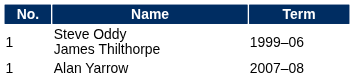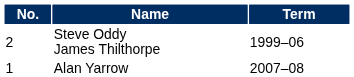 <table class="toccolours" style="width:25em">
 <tr>
 <th style="background:#002d62;color:white;border:#002d62 1px solid">No.</th>
 <th style="background:#002d62;color:white;border:#002d62 1px solid">Name</th>
 <th style="background:#002d62;color:white;border:#002d62 1px solid">Term</th>
 </tr>
 <tr>
-<td>1</td>
+<td>2</td>
 <td> Steve Oddy <br>  James Thilthorpe</td>
 <td>1999–06</td>
 </tr>
 <tr>
 <td>1</td>
 <td> Alan Yarrow</td>
 <td>2007–08</td>
 </tr>
 <tr>
 </tr>
 </table>
